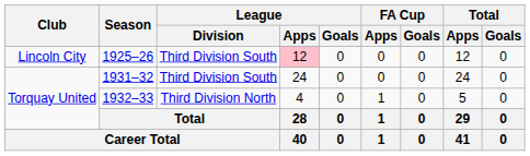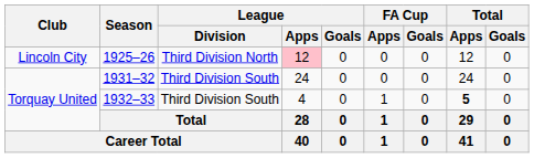 <table class="wikitable" style="text-align: center;">
 <tr>
 <th rowspan="2">Club</th>
 <th rowspan="2">Season</th>
 <th colspan="3">League</th>
 <th colspan="2">FA Cup</th>
 <th colspan="2">Total</th>
 </tr>
 <tr>
 <th>Division</th>
 <th>Apps</th>
 <th>Goals</th>
 <th>Apps</th>
 <th>Goals</th>
 <th>Apps</th>
 <th>Goals</th>
 </tr>
 <tr>
 <td><a href='#'>Lincoln City</a></td>
 <td><a href='#'>1925–26</a></td>
-<td><a href='#'>Third Division South</a></td>
+<td><a href='#'>Third Division North</a></td>
 <td style="background: pink;">12</td>
 <td>0</td>
 <td>0</td>
 <td>0</td>
 <td>12</td>
 <td>0</td>
 </tr>
 <tr>
 <td rowspan="3"><a href='#'>Torquay United</a></td>
 <td><a href='#'>1931–32</a></td>
 <td><a href='#'>Third Division South</a></td>
 <td>24</td>
 <td>0</td>
 <td>0</td>
 <td>0</td>
 <td>24</td>
 <td>0</td>
 </tr>
 <tr>
 <td><a href='#'>1932–33</a></td>
-<td><a href='#'>Third Division North</a></td>
+<td>Third Division South</td>
 <td>4</td>
 <td>0</td>
 <td>1</td>
 <td>0</td>
-<td>5</td>
+<td><strong>5</strong></td>
 <td>0</td>
 </tr>
 <tr>
 <th colspan="2">Total</th>
 <th>28</th>
 <th>0</th>
 <th>1</th>
 <th>0</th>
 <th>29</th>
 <th>0</th>
 </tr>
 <tr>
 <th colspan="3">Career Total</th>
 <th>40</th>
 <th>0</th>
 <th>1</th>
 <th>0</th>
 <th>41</th>
 <th>0</th>
 </tr>
 </table>
